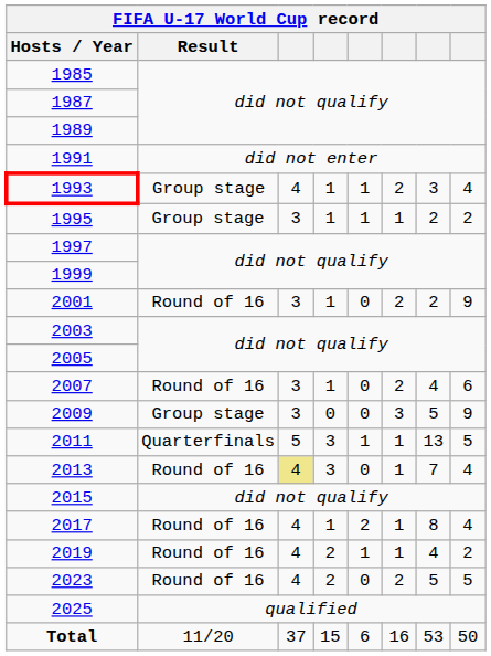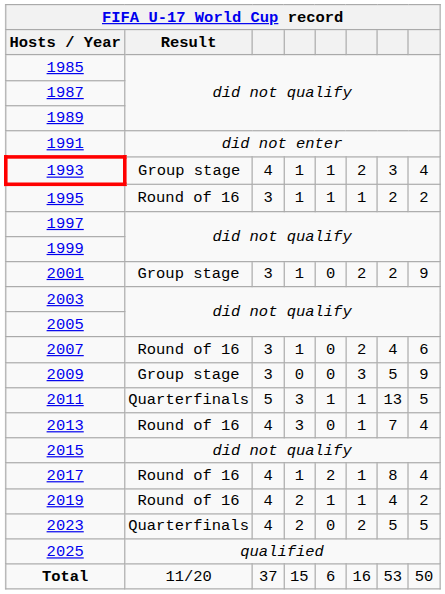 <table class="wikitable" style="text-align: center;">
 <tr>
 <th colspan=9><a href='#'>FIFA U-17 World Cup</a> record</th>
 </tr>
 <tr>
 <th>Hosts / Year</th>
 <th>Result</th>
 <th width=20></th>
 <th width=20></th>
 <th width=20></th>
 <th width=20></th>
 <th width=20></th>
 <th width=20></th>
 </tr>
 <tr>
 <td> <a href='#'>1985</a></td>
 <td colspan=7 rowspan=3><em>did not qualify</em></td>
 </tr>
 <tr>
 <td> <a href='#'>1987</a></td>
 </tr>
 <tr>
 <td> <a href='#'>1989</a></td>
 </tr>
 <tr>
 <td> <a href='#'>1991</a></td>
 <td colspan=7><em>did not enter</em></td>
 </tr>
 <tr>
 <td style="border: 3px solid red"> <a href='#'>1993</a></td>
 <td>Group stage</td>
 <td>4</td>
 <td>1</td>
 <td>1</td>
 <td>2</td>
 <td>3</td>
 <td>4</td>
 </tr>
 <tr>
 <td> <a href='#'>1995</a></td>
-<td>Group stage</td>
+<td>Round of 16</td>
 <td>3</td>
 <td>1</td>
 <td>1</td>
 <td>1</td>
 <td>2</td>
 <td>2</td>
 </tr>
 <tr>
 <td> <a href='#'>1997</a></td>
 <td colspan=7 rowspan=2><em>did not qualify</em></td>
 </tr>
 <tr>
 <td> <a href='#'>1999</a></td>
 </tr>
 <tr>
 <td> <a href='#'>2001</a></td>
-<td>Round of 16</td>
+<td>Group stage</td>
 <td>3</td>
 <td>1</td>
 <td>0</td>
 <td>2</td>
 <td>2</td>
 <td>9</td>
 </tr>
 <tr>
 <td> <a href='#'>2003</a></td>
 <td colspan=7 rowspan=2><em>did not qualify</em></td>
 </tr>
 <tr>
 <td> <a href='#'>2005</a></td>
 </tr>
 <tr>
 <td> <a href='#'>2007</a></td>
 <td>Round of 16</td>
 <td>3</td>
 <td>1</td>
 <td>0</td>
 <td>2</td>
 <td>4</td>
 <td>6</td>
 </tr>
 <tr>
 <td> <a href='#'>2009</a></td>
 <td>Group stage</td>
 <td>3</td>
 <td>0</td>
 <td>0</td>
 <td>3</td>
 <td>5</td>
 <td>9</td>
 </tr>
 <tr>
 <td> <a href='#'>2011</a></td>
 <td>Quarterfinals</td>
 <td>5</td>
 <td>3</td>
 <td>1</td>
 <td>1</td>
 <td>13</td>
 <td>5</td>
 </tr>
 <tr>
 <td> <a href='#'>2013</a></td>
 <td>Round of 16</td>
-<td style="background: khaki;">4</td>
+<td>4</td>
 <td>3</td>
 <td>0</td>
 <td>1</td>
 <td>7</td>
 <td>4</td>
 </tr>
 <tr>
 <td> <a href='#'>2015</a></td>
 <td colspan=7><em>did not qualify</em></td>
 </tr>
 <tr>
 <td> <a href='#'>2017</a></td>
 <td>Round of 16</td>
 <td>4</td>
 <td>1</td>
 <td>2</td>
 <td>1</td>
 <td>8</td>
 <td>4</td>
 </tr>
 <tr>
 <td> <a href='#'>2019</a></td>
 <td>Round of 16</td>
 <td>4</td>
 <td>2</td>
 <td>1</td>
 <td>1</td>
 <td>4</td>
 <td>2</td>
 </tr>
 <tr>
 <td> <a href='#'>2023</a></td>
-<td>Round of 16</td>
+<td>Quarterfinals</td>
 <td>4</td>
 <td>2</td>
 <td>0</td>
 <td>2</td>
 <td>5</td>
 <td>5</td>
 </tr>
 <tr>
 <td> <a href='#'>2025</a></td>
 <td colspan=7><em>qualified</em></td>
 </tr>
 <tr>
 <td><strong>Total</strong></td>
 <td>11/20</td>
 <td>37</td>
 <td>15</td>
 <td>6</td>
 <td>16</td>
 <td>53</td>
 <td>50</td>
 </tr>
 </table>
